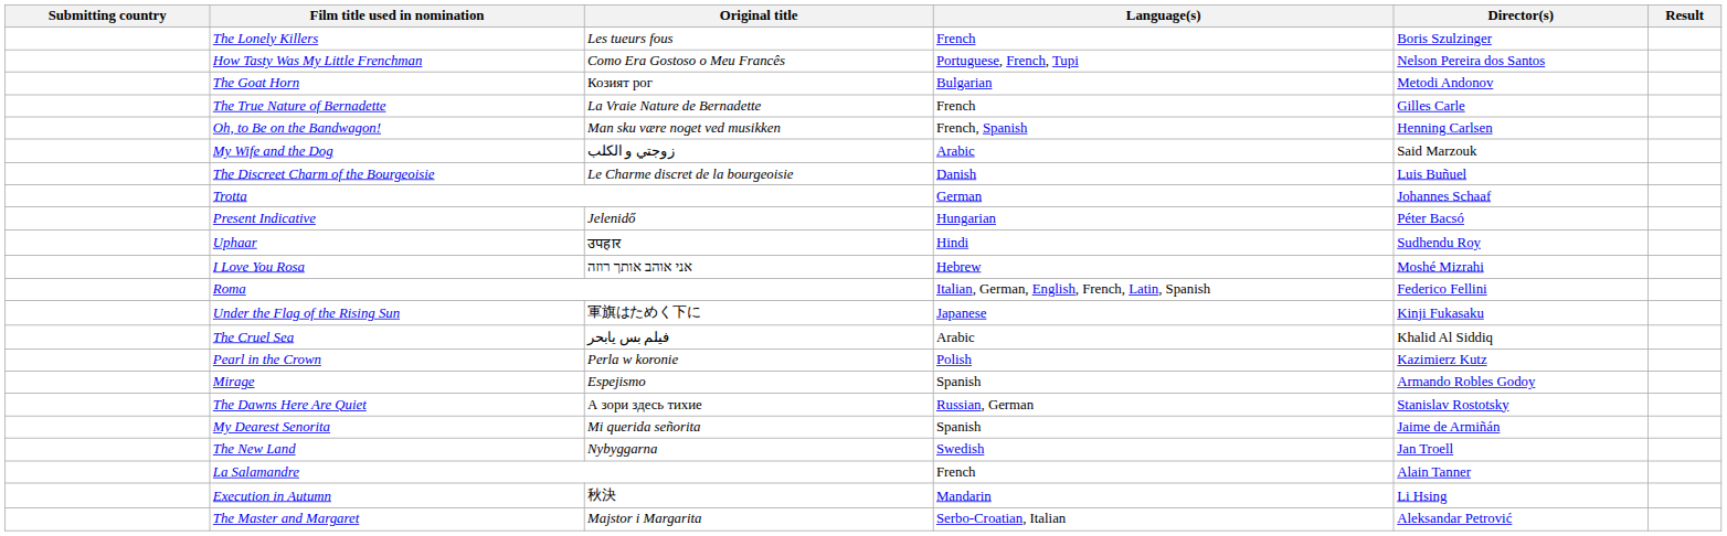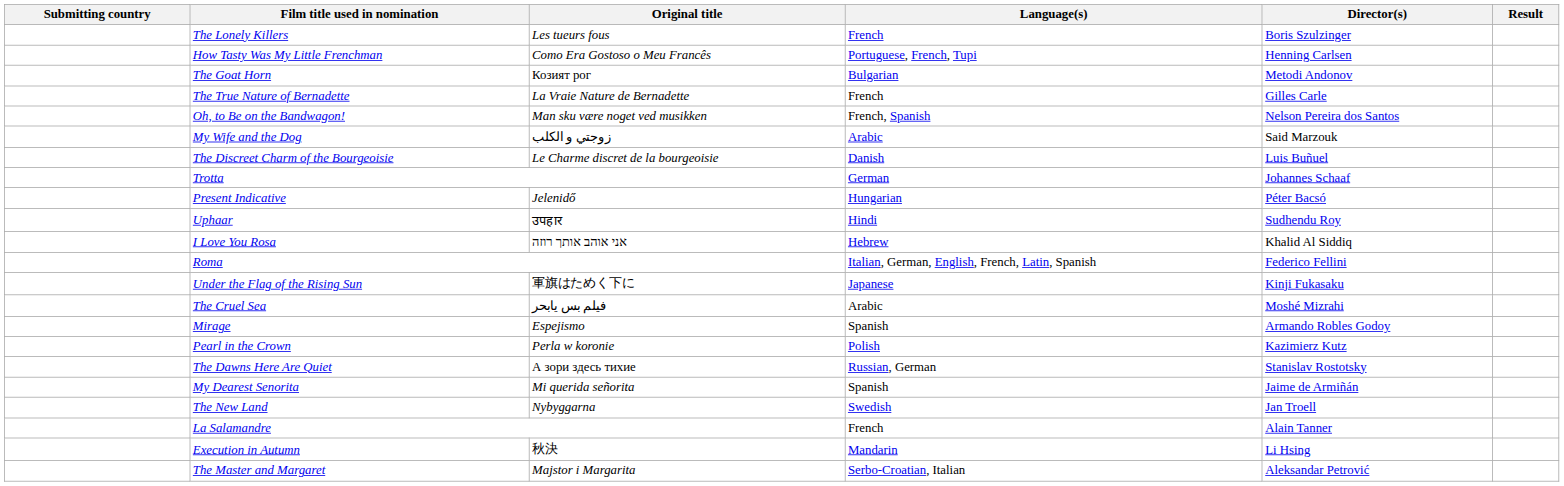 <table class="wikitable sortable" width="98%" style="background:#ffffff;">
 <tr>
 <th>Submitting country</th>
 <th>Film title used in nomination</th>
 <th>Original title</th>
 <th>Language(s)</th>
 <th>Director(s)</th>
 <th>Result</th>
 </tr>
 <tr>
 <td></td>
 <td><em><a href='#'>The Lonely Killers</a></em></td>
 <td><em>Les tueurs fous</em></td>
 <td><a href='#'>French</a></td>
 <td><a href='#'>Boris Szulzinger</a></td>
 <td></td>
 </tr>
 <tr>
 <td></td>
 <td><em><a href='#'>How Tasty Was My Little Frenchman</a></em></td>
 <td><em>Como Era Gostoso o Meu Francês</em></td>
 <td><a href='#'>Portuguese</a>, <a href='#'>French</a>, <a href='#'>Tupi</a></td>
-<td><a href='#'>Nelson Pereira dos Santos</a></td>
+<td><a href='#'>Henning Carlsen</a></td>
 <td></td>
 </tr>
 <tr>
 <td></td>
 <td><em><a href='#'>The Goat Horn</a></em></td>
 <td>Козият рог</td>
 <td><a href='#'>Bulgarian</a></td>
 <td><a href='#'>Metodi Andonov</a></td>
 <td></td>
 </tr>
 <tr>
 <td></td>
 <td><em><a href='#'>The True Nature of Bernadette</a></em></td>
 <td><em>La Vraie Nature de Bernadette</em></td>
 <td>French</td>
 <td><a href='#'>Gilles Carle</a></td>
 <td></td>
 </tr>
 <tr>
 <td></td>
 <td><em><a href='#'>Oh, to Be on the Bandwagon!</a></em></td>
 <td><em>Man sku være noget ved musikken</em></td>
 <td>French, <a href='#'>Spanish</a></td>
-<td><a href='#'>Henning Carlsen</a></td>
+<td><a href='#'>Nelson Pereira dos Santos</a></td>
 <td></td>
 </tr>
 <tr>
 <td></td>
 <td><em><a href='#'>My Wife and the Dog</a></em></td>
 <td>زوجتي و الكلب</td>
 <td><a href='#'>Arabic</a></td>
 <td>Said Marzouk</td>
 <td></td>
 </tr>
 <tr>
 <td></td>
 <td><em><a href='#'>The Discreet Charm of the Bourgeoisie</a></em></td>
 <td><em>Le Charme discret de la bourgeoisie</em></td>
 <td><a href='#'>Danish</a></td>
 <td><a href='#'>Luis Buñuel</a></td>
 <td></td>
 </tr>
 <tr>
 <td></td>
 <td colspan="2"><em><a href='#'>Trotta</a></em></td>
 <td><a href='#'>German</a></td>
 <td><a href='#'>Johannes Schaaf</a></td>
 <td></td>
 </tr>
 <tr>
 <td></td>
 <td><em><a href='#'>Present Indicative</a></em></td>
 <td><em>Jelenidő</em></td>
 <td><a href='#'>Hungarian</a></td>
 <td><a href='#'>Péter Bacsó</a></td>
 <td></td>
 </tr>
 <tr>
 <td></td>
 <td><em><a href='#'>Uphaar</a></em></td>
 <td>उपहार</td>
 <td><a href='#'>Hindi</a></td>
 <td><a href='#'>Sudhendu Roy</a></td>
 <td></td>
 </tr>
 <tr>
 <td></td>
 <td><em><a href='#'>I Love You Rosa</a></em></td>
 <td>אני אוהב אותך רוזה</td>
 <td><a href='#'>Hebrew</a></td>
-<td><a href='#'>Moshé Mizrahi</a></td>
+<td>Khalid Al Siddiq</td>
 <td></td>
 </tr>
 <tr>
 <td></td>
 <td colspan="2"><em><a href='#'>Roma</a></em></td>
 <td><a href='#'>Italian</a>, German, <a href='#'>English</a>, French, <a href='#'>Latin</a>, Spanish</td>
 <td><a href='#'>Federico Fellini</a></td>
 <td></td>
 </tr>
 <tr>
 <td></td>
 <td><em><a href='#'>Under the Flag of the Rising Sun</a></em></td>
 <td>軍旗はためく下に</td>
 <td><a href='#'>Japanese</a></td>
 <td><a href='#'>Kinji Fukasaku</a></td>
 <td></td>
 </tr>
 <tr>
 <td></td>
 <td><em><a href='#'>The Cruel Sea</a></em></td>
 <td>فيلم بس يابحر</td>
 <td>Arabic</td>
-<td>Khalid Al Siddiq</td>
+<td><a href='#'>Moshé Mizrahi</a></td>
+<td></td>
+</tr>
+<tr>
+<td></td>
+<td><em><a href='#'>Mirage</a></em></td>
+<td><em>Espejismo</em></td>
+<td>Spanish</td>
+<td><a href='#'>Armando Robles Godoy</a></td>
 <td></td>
 </tr>
 <tr>
 <td></td>
 <td><em><a href='#'>Pearl in the Crown</a></em></td>
 <td><em>Perla w koronie</em></td>
 <td><a href='#'>Polish</a></td>
 <td><a href='#'>Kazimierz Kutz</a></td>
-<td></td>
-</tr>
-<tr>
-<td></td>
-<td><em><a href='#'>Mirage</a></em></td>
-<td><em>Espejismo</em></td>
-<td>Spanish</td>
-<td><a href='#'>Armando Robles Godoy</a></td>
 <td></td>
 </tr>
 <tr>
 <td></td>
 <td><em><a href='#'>The Dawns Here Are Quiet</a></em></td>
 <td>А зори здесь тихие</td>
 <td><a href='#'>Russian</a>, German</td>
 <td><a href='#'>Stanislav Rostotsky</a></td>
 <td></td>
 </tr>
 <tr>
 <td></td>
 <td><em><a href='#'>My Dearest Senorita</a></em></td>
 <td><em>Mi querida señorita</em></td>
 <td>Spanish</td>
 <td><a href='#'>Jaime de Armiñán</a></td>
 <td></td>
 </tr>
 <tr>
 <td></td>
 <td><em><a href='#'>The New Land</a></em></td>
 <td><em>Nybyggarna</em></td>
 <td><a href='#'>Swedish</a></td>
 <td><a href='#'>Jan Troell</a></td>
 <td></td>
 </tr>
 <tr>
 <td></td>
 <td colspan="2"><em><a href='#'>La Salamandre</a></em></td>
 <td>French</td>
 <td><a href='#'>Alain Tanner</a></td>
 <td></td>
 </tr>
 <tr>
 <td></td>
 <td><em><a href='#'>Execution in Autumn</a></em></td>
 <td>秋決</td>
 <td><a href='#'>Mandarin</a></td>
 <td><a href='#'>Li Hsing</a></td>
 <td></td>
 </tr>
 <tr>
 <td></td>
 <td><em><a href='#'>The Master and Margaret</a></em></td>
 <td><em>Majstor i Margarita</em></td>
 <td><a href='#'>Serbo-Croatian</a>, Italian</td>
 <td><a href='#'>Aleksandar Petrović</a></td>
 <td></td>
 </tr>
 </table>
